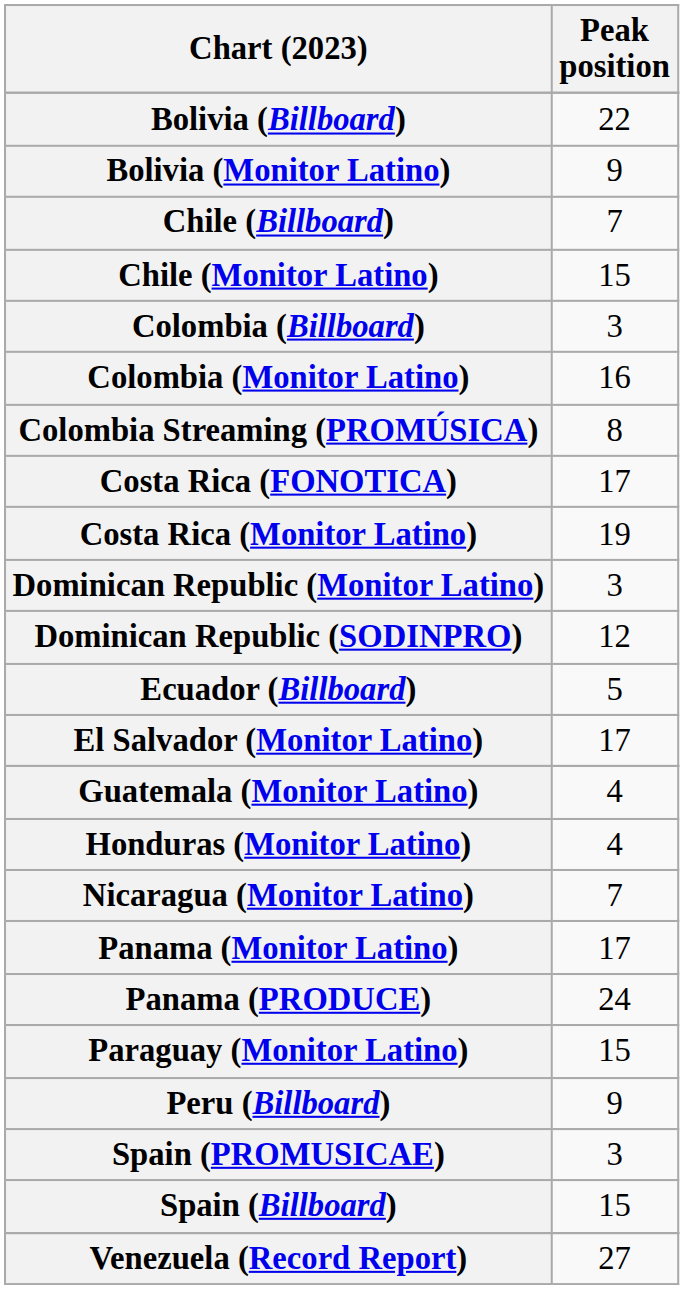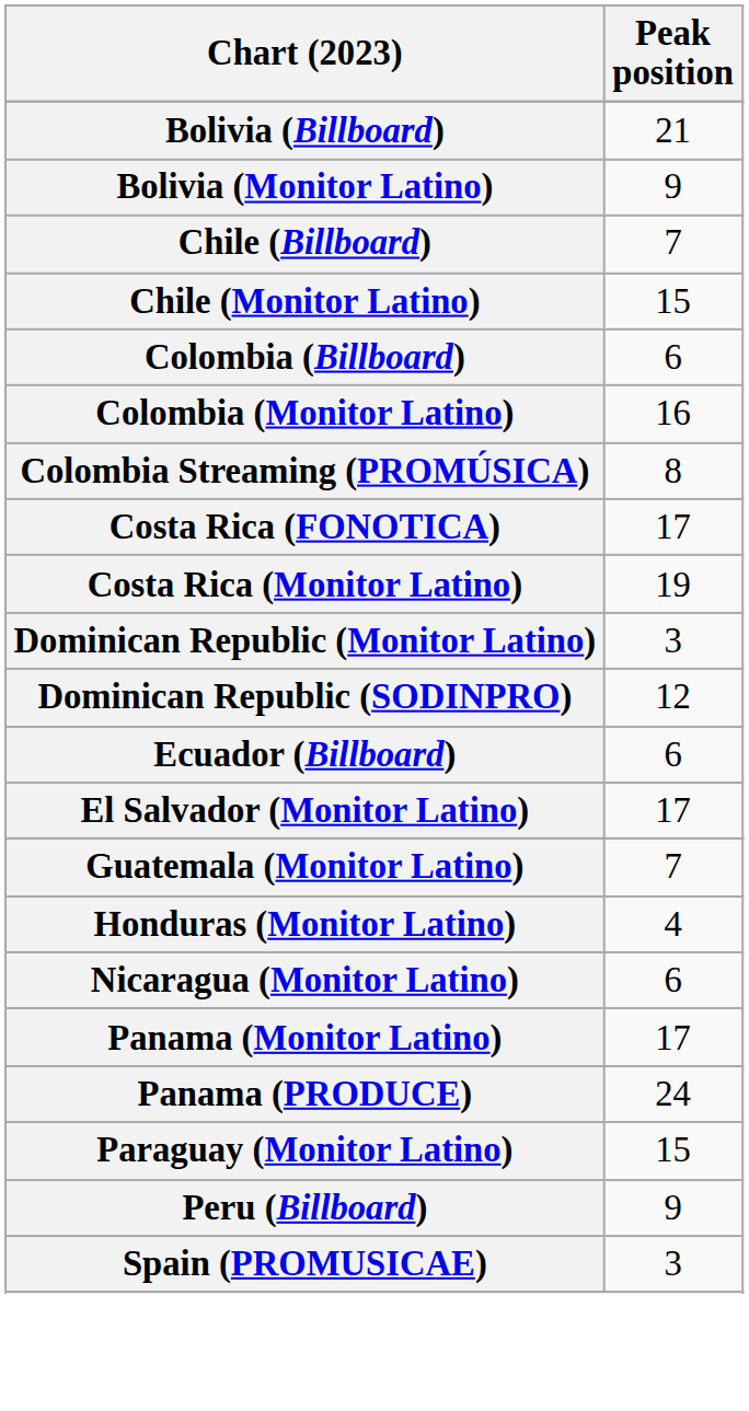 <table class="wikitable sortable plainrowheaders" style="text-align:center">
 <tr>
 <th scope="col">Chart (2023)</th>
 <th scope="col">Peak<br>position</th>
 </tr>
 <tr>
 </tr>
 <tr>
 <th scope="row">Bolivia (<em><a href='#'>Billboard</a></em>)</th>
-<td>22</td>
+<td>21</td>
 </tr>
 <tr>
 <th scope="row">Bolivia (<a href='#'>Monitor Latino</a>)</th>
 <td>9</td>
 </tr>
 <tr>
 <th scope="row">Chile (<em><a href='#'>Billboard</a></em>)</th>
 <td>7</td>
 </tr>
 <tr>
 <th scope="row">Chile (<a href='#'>Monitor Latino</a>)</th>
 <td>15</td>
 </tr>
 <tr>
 <th scope="row">Colombia (<em><a href='#'>Billboard</a></em>)</th>
-<td>3</td>
+<td>6</td>
 </tr>
 <tr>
 <th scope="row">Colombia (<a href='#'>Monitor Latino</a>)</th>
 <td>16</td>
 </tr>
 <tr>
 <th scope="row">Colombia Streaming (<a href='#'>PROMÚSICA</a>)</th>
 <td>8</td>
 </tr>
 <tr>
 <th scope="row">Costa Rica (<a href='#'>FONOTICA</a>)</th>
 <td>17</td>
 </tr>
 <tr>
 <th scope="row">Costa Rica (<a href='#'>Monitor Latino</a>)</th>
 <td>19</td>
 </tr>
 <tr>
 <th scope="row">Dominican Republic (<a href='#'>Monitor Latino</a>)</th>
 <td>3</td>
 </tr>
 <tr>
 <th scope="row">Dominican Republic (<a href='#'>SODINPRO</a>)</th>
 <td>12</td>
 </tr>
 <tr>
 <th scope="row">Ecuador (<em><a href='#'>Billboard</a></em>)</th>
-<td>5</td>
+<td>6</td>
 </tr>
 <tr>
 <th scope="row">El Salvador (<a href='#'>Monitor Latino</a>)</th>
 <td>17</td>
 </tr>
 <tr>
 </tr>
 <tr>
 <th scope="row">Guatemala (<a href='#'>Monitor Latino</a>)</th>
-<td>4</td>
+<td>7</td>
 </tr>
 <tr>
 <th scope="row">Honduras (<a href='#'>Monitor Latino</a>)</th>
 <td>4</td>
 </tr>
 <tr>
 <th scope="row">Nicaragua (<a href='#'>Monitor Latino</a>)</th>
-<td>7</td>
+<td>6</td>
 </tr>
 <tr>
 <th scope="row">Panama (<a href='#'>Monitor Latino</a>)</th>
 <td>17</td>
 </tr>
 <tr>
 <th scope="row">Panama (<a href='#'>PRODUCE</a>)</th>
 <td>24</td>
 </tr>
 <tr>
 <th scope="row">Paraguay (<a href='#'>Monitor Latino</a>)</th>
 <td>15</td>
 </tr>
 <tr>
 <th scope="row">Peru (<em><a href='#'>Billboard</a></em>)</th>
 <td>9</td>
 </tr>
 <tr>
 <th scope="row">Spain (<a href='#'>PROMUSICAE</a>)</th>
 <td>3</td>
 </tr>
 <tr>
-<th scope="row">Spain (<em><a href='#'>Billboard</a></em>)</th>
-<td>15</td>
 </tr>
 <tr>
 </tr>
 <tr>
 </tr>
 <tr>
 </tr>
 <tr>
 </tr>
-<tr>
-</tr>
-<tr>
-<th scope="row">Venezuela (<a href='#'>Record Report</a>)</th>
-<td>27</td>
-</tr>
 </table>
